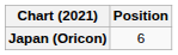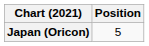 <table class="wikitable plainrowheaders" style="text-align:center">
 <tr>
 <th scope="col">Chart (2021)</th>
 <th scope="col">Position</th>
 </tr>
 <tr>
 <th scope="row">Japan (Oricon)<br></th>
-<td>6</td>
+<td>5</td>
 </tr>
 </table>
